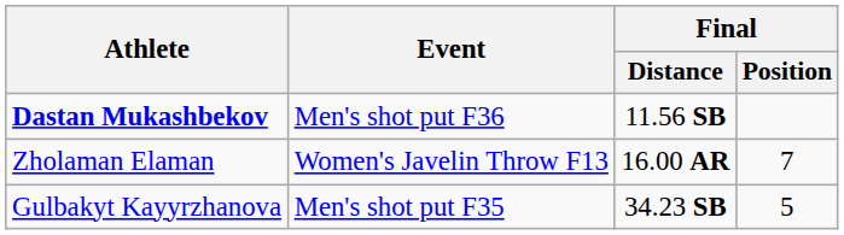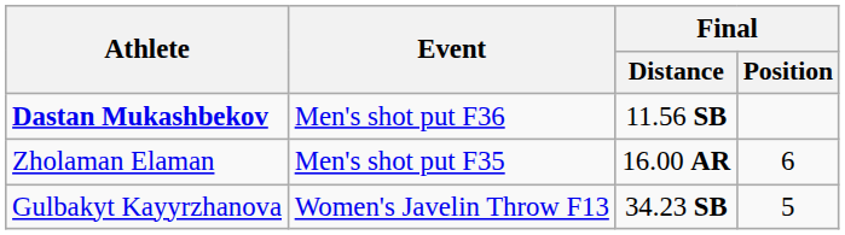 <table class=wikitable style="font-size:90%">
 <tr>
 <th rowspan="2">Athlete</th>
 <th rowspan="2">Event</th>
 <th colspan="2">Final</th>
 </tr>
 <tr style="font-size:95%">
 <th>Distance</th>
 <th>Position</th>
 </tr>
 <tr align=center>
 <td align=left><strong><a href='#'>Dastan Mukashbekov</a></strong></td>
 <td align=left><a href='#'>Men's shot put F36</a></td>
 <td>11.56 <strong>SB</strong></td>
 <td></td>
 </tr>
 <tr align=center>
 <td align=left><a href='#'>Zholaman Elaman</a></td>
-<td align=left><a href='#'>Women's Javelin Throw F13</a></td>
+<td align=left><a href='#'>Men's shot put F35</a></td>
 <td>16.00 <strong>AR</strong></td>
-<td>7</td>
+<td>6</td>
 </tr>
 <tr align=center>
 <td align=left><a href='#'>Gulbakyt Kayyrzhanova</a></td>
-<td align=left><a href='#'>Men's shot put F35</a></td>
+<td align=left><a href='#'>Women's Javelin Throw F13</a></td>
 <td>34.23 <strong>SB</strong></td>
 <td>5</td>
 </tr>
 </table>
